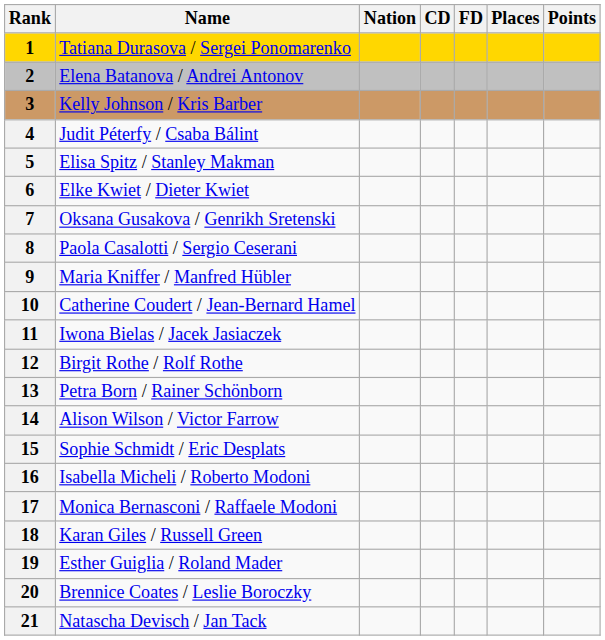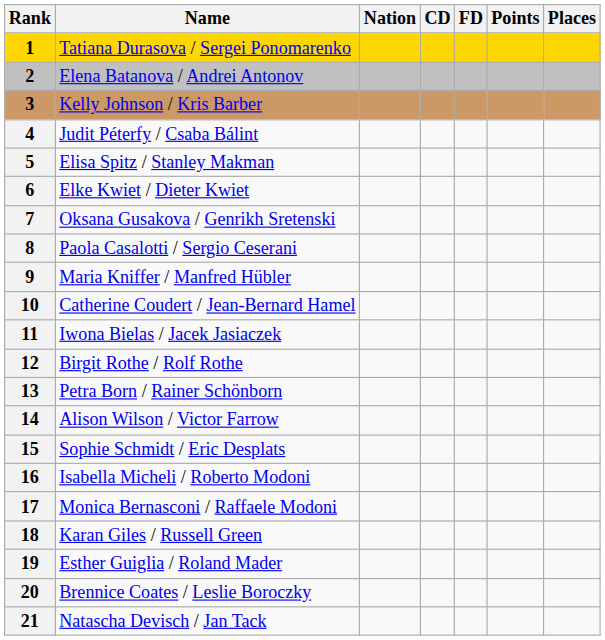 <table class="wikitable">
 <tr>
 <th>Rank</th>
 <th>Name</th>
 <th>Nation</th>
 <th>CD</th>
 <th>FD</th>
+<th>Points</th>
 <th>Places</th>
-<th>Points</th>
 </tr>
 <tr bgcolor=gold>
 <td align=center><strong>1</strong></td>
 <td><a href='#'>Tatiana Durasova</a> / <a href='#'>Sergei Ponomarenko</a></td>
 <td></td>
 <td></td>
 <td></td>
 <td></td>
 <td></td>
 </tr>
 <tr bgcolor=silver>
 <td align=center><strong>2</strong></td>
 <td><a href='#'>Elena Batanova</a> / <a href='#'>Andrei Antonov</a></td>
 <td></td>
 <td></td>
 <td></td>
 <td></td>
 <td></td>
 </tr>
 <tr bgcolor=cc9966>
 <td align=center><strong>3</strong></td>
 <td><a href='#'>Kelly Johnson</a> / <a href='#'>Kris Barber</a></td>
 <td></td>
 <td></td>
 <td></td>
 <td></td>
 <td></td>
 </tr>
 <tr>
 <th>4</th>
 <td><a href='#'>Judit Péterfy</a> / <a href='#'>Csaba Bálint</a></td>
 <td></td>
 <td></td>
 <td></td>
 <td></td>
 <td></td>
 </tr>
 <tr>
 <th>5</th>
 <td><a href='#'>Elisa Spitz</a> / <a href='#'>Stanley Makman</a></td>
 <td></td>
 <td></td>
 <td></td>
 <td></td>
 <td></td>
 </tr>
 <tr>
 <th>6</th>
 <td><a href='#'>Elke Kwiet</a> / <a href='#'>Dieter Kwiet</a></td>
 <td></td>
 <td></td>
 <td></td>
 <td></td>
 <td></td>
 </tr>
 <tr>
 <th>7</th>
 <td><a href='#'>Oksana Gusakova</a> / <a href='#'>Genrikh Sretenski</a></td>
 <td></td>
 <td></td>
 <td></td>
 <td></td>
 <td></td>
 </tr>
 <tr>
 <th>8</th>
 <td><a href='#'>Paola Casalotti</a> / <a href='#'>Sergio Ceserani</a></td>
 <td></td>
 <td></td>
 <td></td>
 <td></td>
 <td></td>
 </tr>
 <tr>
 <th>9</th>
 <td><a href='#'>Maria Kniffer</a> / <a href='#'>Manfred Hübler</a></td>
 <td></td>
 <td></td>
 <td></td>
 <td></td>
 <td></td>
 </tr>
 <tr>
 <th>10</th>
 <td><a href='#'>Catherine Coudert</a> / <a href='#'>Jean-Bernard Hamel</a></td>
 <td></td>
 <td></td>
 <td></td>
 <td></td>
 <td></td>
 </tr>
 <tr>
 <th>11</th>
 <td><a href='#'>Iwona Bielas</a> / <a href='#'>Jacek Jasiaczek</a></td>
 <td></td>
 <td></td>
 <td></td>
 <td></td>
 <td></td>
 </tr>
 <tr>
 <th>12</th>
 <td><a href='#'>Birgit Rothe</a> / <a href='#'>Rolf Rothe</a></td>
 <td></td>
 <td></td>
 <td></td>
 <td></td>
 <td></td>
 </tr>
 <tr>
 <th>13</th>
 <td><a href='#'>Petra Born</a> / <a href='#'>Rainer Schönborn</a></td>
 <td></td>
 <td></td>
 <td></td>
 <td></td>
 <td></td>
 </tr>
 <tr>
 <th>14</th>
 <td><a href='#'>Alison Wilson</a> / <a href='#'>Victor Farrow</a></td>
 <td></td>
 <td></td>
 <td></td>
 <td></td>
 <td></td>
 </tr>
 <tr>
 <th>15</th>
 <td><a href='#'>Sophie Schmidt</a> / <a href='#'>Eric Desplats</a></td>
 <td></td>
 <td></td>
 <td></td>
 <td></td>
 <td></td>
 </tr>
 <tr>
 <th>16</th>
 <td><a href='#'>Isabella Micheli</a> / <a href='#'>Roberto Modoni</a></td>
 <td></td>
 <td></td>
 <td></td>
 <td></td>
 <td></td>
 </tr>
 <tr>
 <th>17</th>
 <td><a href='#'>Monica Bernasconi</a> / <a href='#'>Raffaele Modoni</a></td>
 <td></td>
 <td></td>
 <td></td>
 <td></td>
 <td></td>
 </tr>
 <tr>
 <th>18</th>
 <td><a href='#'>Karan Giles</a> / <a href='#'>Russell Green</a></td>
 <td></td>
 <td></td>
 <td></td>
 <td></td>
 <td></td>
 </tr>
 <tr>
 <th>19</th>
 <td><a href='#'>Esther Guiglia</a> / <a href='#'>Roland Mader</a></td>
 <td></td>
 <td></td>
 <td></td>
 <td></td>
 <td></td>
 </tr>
 <tr>
 <th>20</th>
 <td><a href='#'>Brennice Coates</a> / <a href='#'>Leslie Boroczky</a></td>
 <td></td>
 <td></td>
 <td></td>
 <td></td>
 <td></td>
 </tr>
 <tr>
 <th>21</th>
 <td><a href='#'>Natascha Devisch</a> / <a href='#'>Jan Tack</a></td>
 <td></td>
 <td></td>
 <td></td>
 <td></td>
 <td></td>
 </tr>
 </table>
